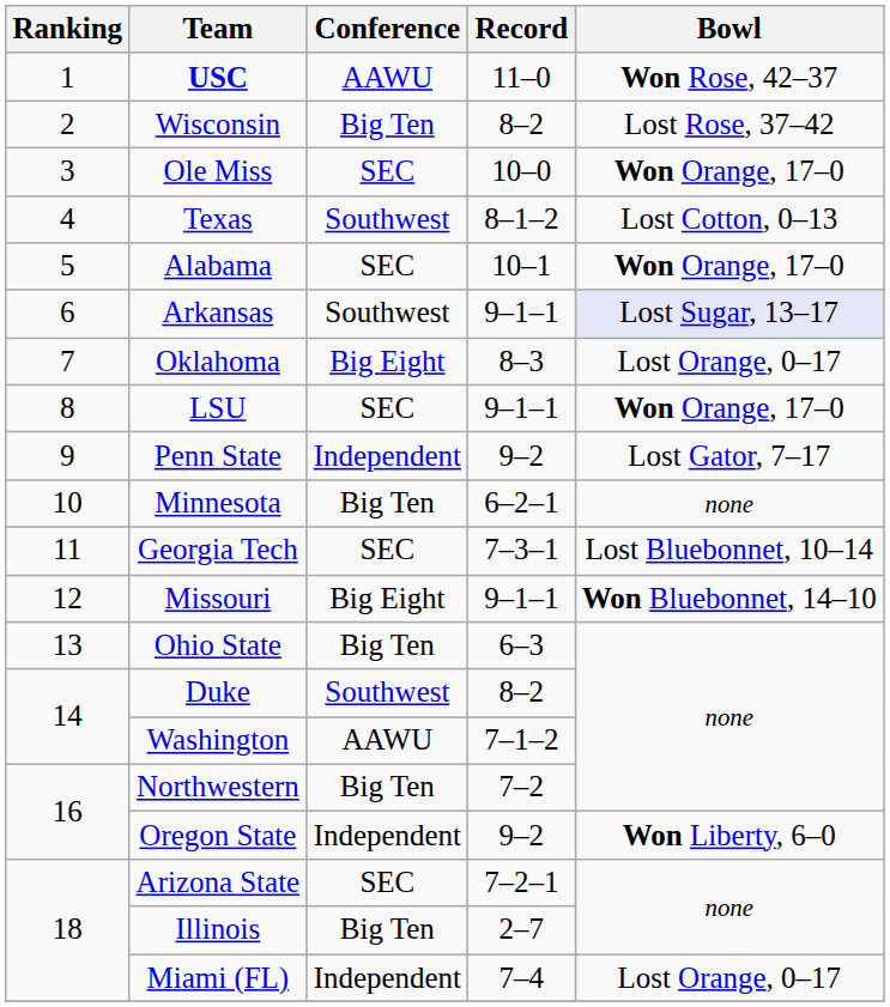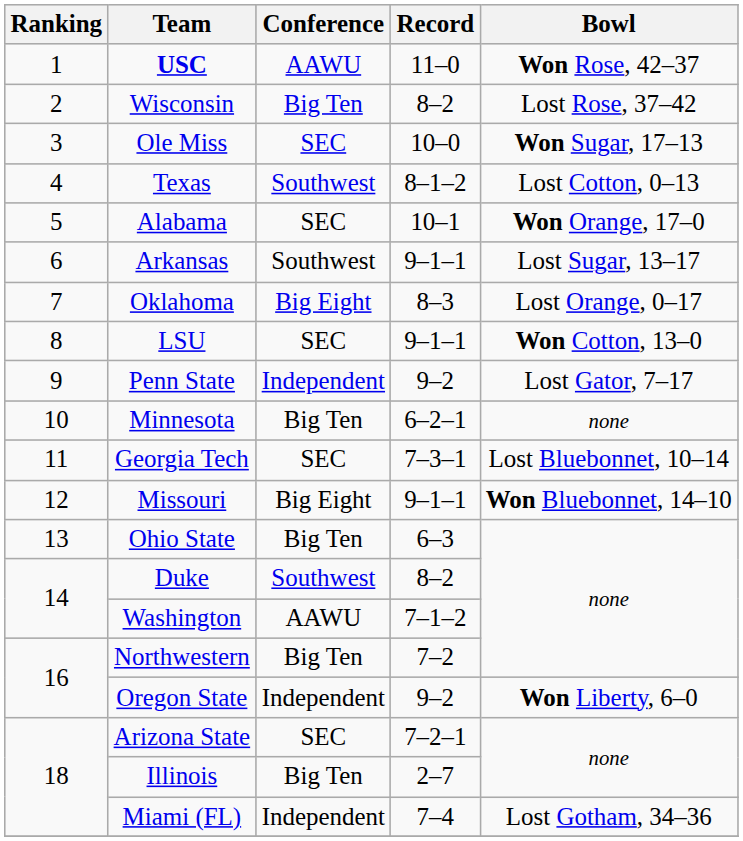 <table class=wikitable style="text-align:center">
 <tr>
 <th>Ranking</th>
 <th>Team</th>
 <th>Conference</th>
 <th>Record</th>
 <th>Bowl</th>
 </tr>
 <tr>
 <td>1</td>
 <td><strong><a href='#'>USC</a></strong></td>
 <td><a href='#'>AAWU</a></td>
 <td>11–0</td>
 <td><strong>Won</strong> <a href='#'>Rose</a>, 42–37</td>
 </tr>
 <tr>
 <td>2</td>
 <td><a href='#'>Wisconsin</a></td>
 <td><a href='#'>Big Ten</a></td>
 <td>8–2</td>
 <td>Lost <a href='#'>Rose</a>, 37–42</td>
 </tr>
 <tr>
 <td>3</td>
 <td><a href='#'>Ole Miss</a></td>
 <td><a href='#'>SEC</a></td>
 <td>10–0</td>
-<td><strong>Won</strong> <a href='#'>Orange</a>, 17–0</td>
+<td><strong>Won</strong> <a href='#'>Sugar</a>, 17–13</td>
 </tr>
 <tr>
 <td>4</td>
 <td><a href='#'>Texas</a></td>
 <td><a href='#'>Southwest</a></td>
 <td>8–1–2</td>
 <td>Lost <a href='#'>Cotton</a>, 0–13</td>
 </tr>
 <tr>
 <td>5</td>
 <td><a href='#'>Alabama</a></td>
 <td>SEC</td>
 <td>10–1</td>
 <td><strong>Won</strong> <a href='#'>Orange</a>, 17–0</td>
 </tr>
 <tr>
 <td>6</td>
 <td><a href='#'>Arkansas</a></td>
 <td>Southwest</td>
 <td>9–1–1</td>
-<td style="background: lavender;">Lost  <a href='#'>Sugar</a>, 13–17</td>
+<td>Lost  <a href='#'>Sugar</a>, 13–17</td>
 </tr>
 <tr>
 <td>7</td>
 <td><a href='#'>Oklahoma</a></td>
 <td><a href='#'>Big Eight</a></td>
 <td>8–3</td>
 <td>Lost <a href='#'>Orange</a>, 0–17</td>
 </tr>
 <tr>
 <td>8</td>
 <td><a href='#'>LSU</a></td>
 <td>SEC</td>
 <td>9–1–1</td>
-<td><strong>Won</strong> <a href='#'>Orange</a>, 17–0</td>
+<td><strong>Won</strong> <a href='#'>Cotton</a>, 13–0</td>
 </tr>
 <tr>
 <td>9</td>
 <td><a href='#'>Penn State</a></td>
 <td><a href='#'>Independent</a></td>
 <td>9–2</td>
 <td>Lost <a href='#'>Gator</a>, 7–17</td>
 </tr>
 <tr>
 <td>10</td>
 <td><a href='#'>Minnesota</a></td>
 <td>Big Ten</td>
 <td>6–2–1</td>
 <td><small><em>none</em></small></td>
 </tr>
 <tr>
 <td>11</td>
 <td><a href='#'>Georgia Tech</a></td>
 <td>SEC</td>
 <td>7–3–1</td>
 <td>Lost <a href='#'>Bluebonnet</a>, 10–14</td>
 </tr>
 <tr>
 <td>12</td>
 <td><a href='#'>Missouri</a></td>
 <td>Big Eight</td>
 <td>9–1–1</td>
 <td><strong>Won</strong> <a href='#'>Bluebonnet</a>, 14–10</td>
 </tr>
 <tr>
 <td>13</td>
 <td><a href='#'>Ohio State</a></td>
 <td>Big Ten</td>
 <td>6–3</td>
 <td rowspan=4><small><em>none</em></small></td>
 </tr>
 <tr>
 <td rowspan=2>14</td>
 <td><a href='#'>Duke</a></td>
 <td><a href='#'>Southwest</a></td>
 <td>8–2</td>
 </tr>
 <tr>
 <td><a href='#'>Washington</a></td>
 <td>AAWU</td>
 <td>7–1–2</td>
 </tr>
 <tr>
 <td rowspan=2>16</td>
 <td><a href='#'>Northwestern</a></td>
 <td>Big Ten</td>
 <td>7–2</td>
 </tr>
 <tr>
 <td><a href='#'>Oregon State</a></td>
 <td>Independent</td>
 <td>9–2</td>
 <td><strong>Won</strong> <a href='#'>Liberty</a>, 6–0</td>
 </tr>
 <tr>
 <td rowspan=3>18</td>
 <td><a href='#'>Arizona State</a></td>
 <td>SEC</td>
 <td>7–2–1</td>
 <td rowspan=2><small><em>none</em></small></td>
 </tr>
 <tr>
 <td><a href='#'>Illinois</a></td>
 <td>Big Ten</td>
 <td>2–7</td>
 </tr>
 <tr>
 <td><a href='#'>Miami (FL)</a></td>
 <td>Independent</td>
 <td>7–4</td>
-<td>Lost <a href='#'>Orange</a>, 0–17</td>
+<td>Lost <a href='#'>Gotham</a>, 34–36</td>
 </tr>
 <tr>
 </tr>
 </table>
